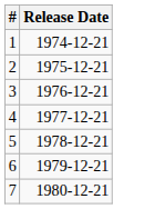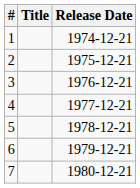 <table class="wikitable">
 <tr>
 <th>#</th>
+<th>Title</th>
 <th>Release Date</th>
 </tr>
 <tr>
 <td>1</td>
+<td align="left"><br></td>
 <td align="right">1974-12-21</td>
 </tr>
 <tr>
 <td>2</td>
+<td align="left"></td>
 <td align="right">1975-12-21</td>
 </tr>
 <tr>
 <td>3</td>
+<td align="left"></td>
 <td align="right">1976-12-21</td>
 </tr>
 <tr>
 <td>4</td>
+<td align="left"></td>
 <td align="right">1977-12-21</td>
 </tr>
 <tr>
 <td>5</td>
+<td align="left"><br></td>
 <td align="right">1978-12-21</td>
 </tr>
 <tr>
 <td>6</td>
+<td align="left"></td>
 <td align="right">1979-12-21</td>
 </tr>
 <tr>
 <td>7</td>
+<td align="left"></td>
 <td align="right">1980-12-21</td>
 </tr>
 </table>
